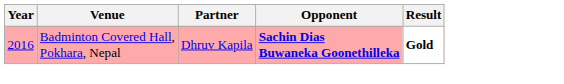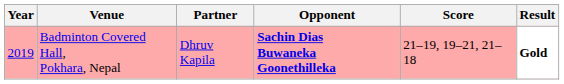 <table class="sortable wikitable" style="font-size: 90%;">
 <tr>
 <th>Year</th>
 <th>Venue</th>
 <th>Partner</th>
 <th>Opponent</th>
+<th>Score</th>
 <th>Result</th>
 </tr>
 <tr style="background:#FFAAAA">
-<td align="center"><a href='#'>2016</a></td>
+<td align="center"><a href='#'>2019</a></td>
 <td align="left"><a href='#'>Badminton Covered Hall</a>,<br><a href='#'>Pokhara</a>, Nepal</td>
 <td align="left"> <a href='#'>Dhruv Kapila</a></td>
 <td align="left"><strong> <a href='#'>Sachin Dias</a><br> <a href='#'>Buwaneka Goonethilleka</a></strong></td>
+<td align="left">21–19, 19–21, 21–18</td>
 <td style="text-align:left; background:white"> <strong>Gold</strong></td>
 </tr>
 </table>
